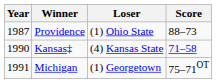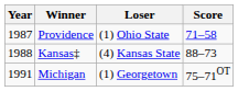 <table class="wikitable">
 <tr>
 <th>Year</th>
 <th>Winner</th>
 <th>Loser</th>
 <th>Score</th>
 </tr>
 <tr>
 <td>1987</td>
 <td><a href='#'>Providence</a></td>
 <td>(1) <a href='#'>Ohio State</a></td>
-<td>88–73</td>
+<td><a href='#'>71–58</a></td>
 </tr>
 <tr>
-<td>1990</td>
+<td>1988</td>
 <td><a href='#'>Kansas</a>‡</td>
 <td>(4) <a href='#'>Kansas State</a></td>
-<td><a href='#'>71–58</a></td>
+<td>88–73</td>
 </tr>
 <tr>
 <td>1991</td>
 <td><a href='#'>Michigan</a></td>
 <td>(1) <a href='#'>Georgetown</a></td>
 <td>75–71<sup>OT</sup></td>
 </tr>
 </table>
